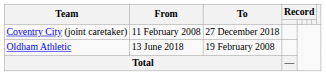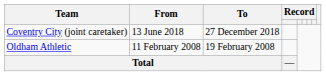 <table class=wikitable style=text-align:center>
 <tr>
 <th rowspan=2>Team</th>
 <th rowspan=2>From</th>
 <th rowspan=2>To</th>
 <th colspan=5>Record</th>
 <th rowspan=2></th>
 </tr>
 <tr>
 <th></th>
 <th></th>
 <th></th>
 <th></th>
 <th></th>
 </tr>
 <tr>
 <td align=left><a href='#'>Coventry City</a> (joint caretaker)</td>
-<td align=left>11 February 2008</td>
+<td align=left>13 June 2018</td>
 <td align=left>27 December 2018<br></td>
 <td></td>
 </tr>
 <tr>
 <td align=left><a href='#'>Oldham Athletic</a></td>
-<td align=left>13 June 2018</td>
+<td align=left>11 February 2008</td>
 <td align=left>19 February 2008<br></td>
 <td></td>
 </tr>
 <tr>
 <th colspan=3>Total<br></th>
 <th>—</th>
 </tr>
 </table>
